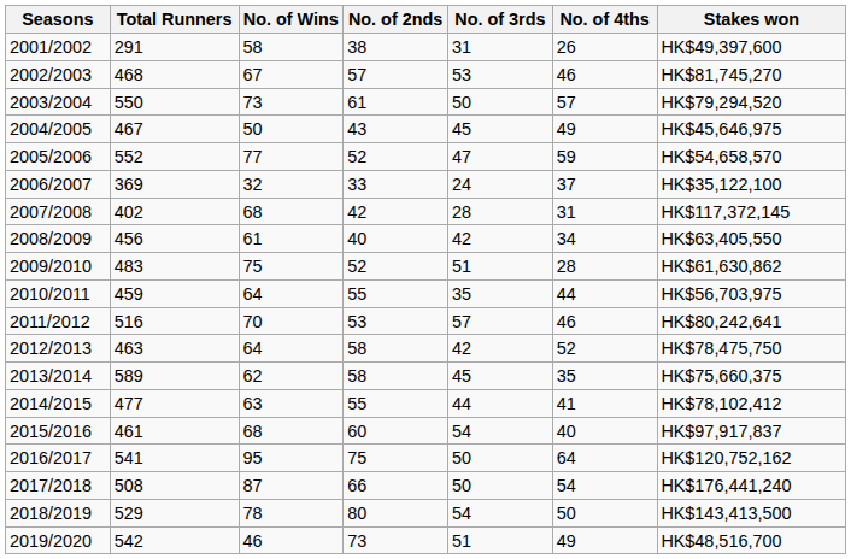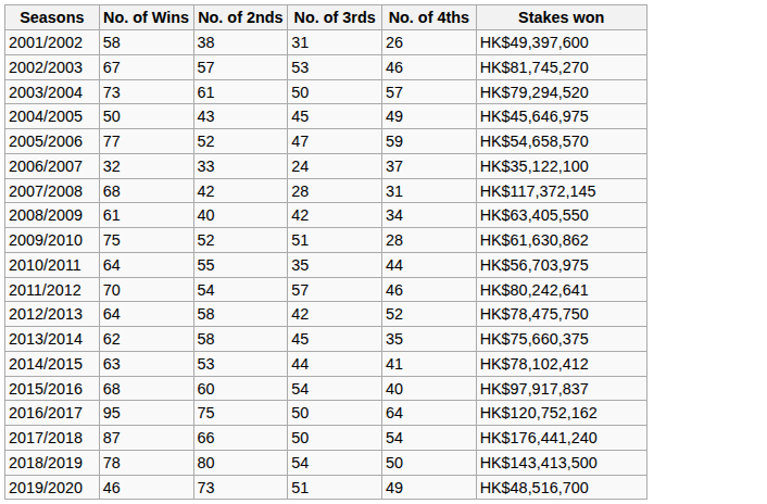 <table class="wikitable sortable" style="font-size:90%;">
 <tr>
 <th width="80px">Seasons</th>
-<th width="100px">Total Runners</th>
 <th width="80px">No. of Wins</th>
 <th width="80px">No. of 2nds</th>
 <th width="80px">No. of 3rds</th>
 <th width="80px">No. of 4ths</th>
 <th width="150px">Stakes won</th>
 </tr>
 <tr>
 <td>2001/2002</td>
-<td>291</td>
 <td>58</td>
 <td>38</td>
 <td>31</td>
 <td>26</td>
 <td>HK$49,397,600</td>
 </tr>
 <tr>
 <td>2002/2003</td>
-<td>468</td>
 <td>67</td>
 <td>57</td>
 <td>53</td>
 <td>46</td>
 <td>HK$81,745,270</td>
 </tr>
 <tr>
 <td>2003/2004</td>
-<td>550</td>
 <td>73</td>
 <td>61</td>
 <td>50</td>
 <td>57</td>
 <td>HK$79,294,520</td>
 </tr>
 <tr>
 <td>2004/2005</td>
-<td>467</td>
 <td>50</td>
 <td>43</td>
 <td>45</td>
 <td>49</td>
 <td>HK$45,646,975</td>
 </tr>
 <tr>
 <td>2005/2006</td>
-<td>552</td>
 <td>77</td>
 <td>52</td>
 <td>47</td>
 <td>59</td>
 <td>HK$54,658,570</td>
 </tr>
 <tr>
 <td>2006/2007</td>
-<td>369</td>
 <td>32</td>
 <td>33</td>
 <td>24</td>
 <td>37</td>
 <td>HK$35,122,100</td>
 </tr>
 <tr>
 <td>2007/2008</td>
-<td>402</td>
 <td>68</td>
 <td>42</td>
 <td>28</td>
 <td>31</td>
 <td>HK$117,372,145</td>
 </tr>
 <tr>
 <td>2008/2009</td>
-<td>456</td>
 <td>61</td>
 <td>40</td>
 <td>42</td>
 <td>34</td>
 <td>HK$63,405,550</td>
 </tr>
 <tr>
 <td>2009/2010</td>
-<td>483</td>
 <td>75</td>
 <td>52</td>
 <td>51</td>
 <td>28</td>
 <td>HK$61,630,862</td>
 </tr>
 <tr>
 <td>2010/2011</td>
-<td>459</td>
 <td>64</td>
 <td>55</td>
 <td>35</td>
 <td>44</td>
 <td>HK$56,703,975</td>
 </tr>
 <tr>
 <td>2011/2012</td>
-<td>516</td>
 <td>70</td>
-<td>53</td>
+<td>54</td>
 <td>57</td>
 <td>46</td>
 <td>HK$80,242,641</td>
 </tr>
 <tr>
 <td>2012/2013</td>
-<td>463</td>
 <td>64</td>
 <td>58</td>
 <td>42</td>
 <td>52</td>
 <td>HK$78,475,750</td>
 </tr>
 <tr>
 <td>2013/2014</td>
-<td>589</td>
 <td>62</td>
 <td>58</td>
 <td>45</td>
 <td>35</td>
 <td>HK$75,660,375</td>
 </tr>
 <tr>
 <td>2014/2015</td>
-<td>477</td>
 <td>63</td>
-<td>55</td>
+<td>53</td>
 <td>44</td>
 <td>41</td>
 <td>HK$78,102,412</td>
 </tr>
 <tr>
 <td>2015/2016</td>
-<td>461</td>
 <td>68</td>
 <td>60</td>
 <td>54</td>
 <td>40</td>
 <td>HK$97,917,837</td>
 </tr>
 <tr>
 <td>2016/2017</td>
-<td>541</td>
 <td>95</td>
 <td>75</td>
 <td>50</td>
 <td>64</td>
 <td>HK$120,752,162</td>
 </tr>
 <tr>
 <td>2017/2018</td>
-<td>508</td>
 <td>87</td>
 <td>66</td>
 <td>50</td>
 <td>54</td>
 <td>HK$176,441,240</td>
 </tr>
 <tr>
 <td>2018/2019</td>
-<td>529</td>
 <td>78</td>
 <td>80</td>
 <td>54</td>
 <td>50</td>
 <td>HK$143,413,500</td>
 </tr>
 <tr>
 <td>2019/2020</td>
-<td>542</td>
 <td>46</td>
 <td>73</td>
 <td>51</td>
 <td>49</td>
 <td>HK$48,516,700</td>
 </tr>
 </table>
